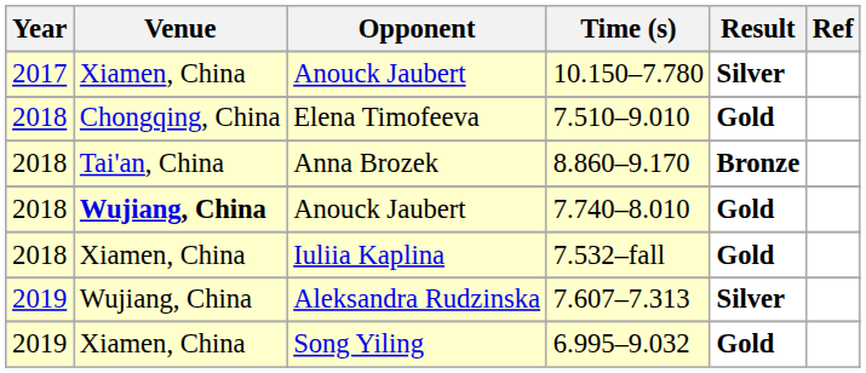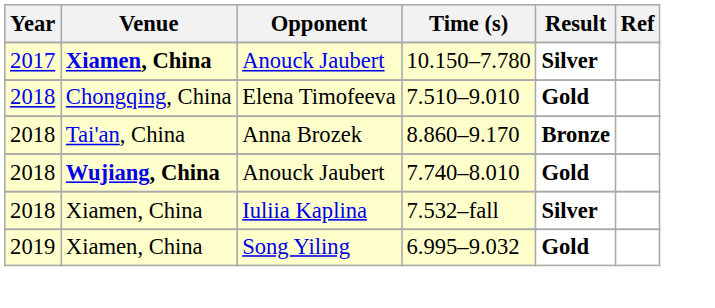 <table class="sortable wikitable" style="font-size: 90%;">
 <tr>
 <th>Year</th>
 <th>Venue</th>
 <th>Opponent</th>
 <th>Time (s)</th>
 <th>Result</th>
 <th>Ref</th>
 </tr>
 <tr>
 </tr>
 <tr style="background:#ffffcc">
 <td align="center"><a href='#'>2017</a></td>
-<td align="left"><a href='#'>Xiamen</a>, China</td>
+<td align="left"><strong><a href='#'>Xiamen</a>, China</strong></td>
 <td align="left"> <a href='#'>Anouck Jaubert</a></td>
 <td align="left">10.150–7.780</td>
 <td style="text-align:left; background:white"> <strong>Silver</strong></td>
 <td style="text-align:center; background:white"></td>
 </tr>
 <tr>
 </tr>
 <tr style="background:#ffffcc">
 <td align="center"><a href='#'>2018</a></td>
 <td align="left"><a href='#'>Chongqing</a>, China</td>
 <td align="left"> Elena Timofeeva</td>
 <td align="left">7.510–9.010</td>
 <td style="text-align:left; background:white"> <strong>Gold</strong></td>
 <td style="text-align:center; background:white"></td>
 </tr>
 <tr>
 </tr>
 <tr style="background:#ffffcc">
 <td align="center">2018</td>
 <td align="left"><a href='#'>Tai'an</a>, China</td>
 <td align="left"> Anna Brozek</td>
 <td align="left">8.860–9.170</td>
 <td style="text-align:left; background:white"> <strong>Bronze</strong></td>
 <td style="text-align:center; background:white"></td>
 </tr>
 <tr>
 </tr>
 <tr style="background:#ffffcc">
 <td align="center">2018</td>
 <td align="left"><strong><a href='#'>Wujiang</a>, China</strong></td>
 <td align="left"> Anouck Jaubert</td>
 <td align="left">7.740–8.010</td>
 <td style="text-align:left; background:white"> <strong>Gold</strong></td>
 <td style="text-align:center; background:white"></td>
 </tr>
 <tr>
 </tr>
 <tr style="background:#ffffcc">
 <td align="center">2018</td>
 <td align="left">Xiamen, China</td>
 <td align="left"> <a href='#'>Iuliia Kaplina</a></td>
 <td align="left">7.532–fall</td>
-<td style="text-align:left; background:white"> <strong>Gold</strong></td>
+<td style="text-align:left; background:white"> <strong>Silver</strong></td>
 <td style="text-align:center; background:white"></td>
 </tr>
 <tr>
-</tr>
-<tr style="background:#ffffcc">
-<td align="center"><a href='#'>2019</a></td>
-<td align="left">Wujiang, China</td>
-<td align="left"> <a href='#'>Aleksandra Rudzinska</a></td>
-<td align="left">7.607–7.313</td>
-<td style="text-align:left; background:white"> <strong>Silver</strong></td>
-<td style="text-align:center; background:white"></td>
 </tr>
 <tr>
 </tr>
 <tr style="background:#ffffcc">
 <td align="center">2019</td>
 <td align="left">Xiamen, China</td>
 <td align="left"> <a href='#'>Song Yiling</a></td>
 <td align="left">6.995–9.032</td>
 <td style="text-align:left; background:white"> <strong>Gold</strong></td>
 <td style="text-align:center; background:white"></td>
 </tr>
 </table>
